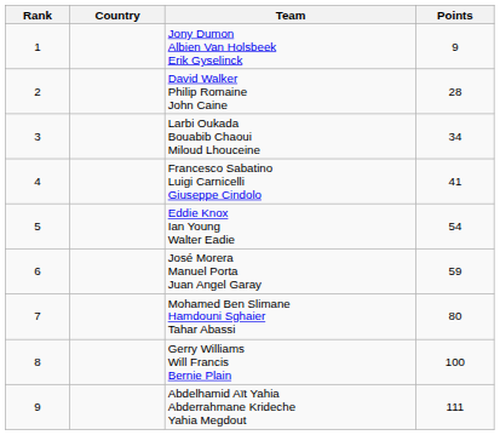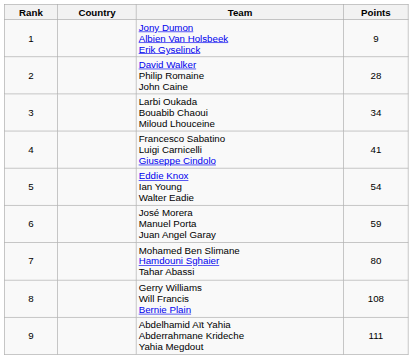 <table class="wikitable sortable" style=" text-align:center; font-size:95%;" width="50%">
 <tr>
 <th>Rank</th>
 <th>Country</th>
 <th>Team</th>
 <th>Points</th>
 </tr>
 <tr>
 <td align=center>1</td>
 <td align=left></td>
 <td align=left><a href='#'>Jony Dumon</a><br><a href='#'>Albien Van Holsbeek</a><br><a href='#'>Erik Gyselinck</a></td>
 <td>9</td>
 </tr>
 <tr>
 <td align=center>2</td>
 <td align=left></td>
 <td align=left><a href='#'>David Walker</a><br>Philip Romaine<br>John Caine</td>
 <td>28</td>
 </tr>
 <tr>
 <td align=center>3</td>
 <td align=left></td>
 <td align=left>Larbi Oukada<br>Bouabib Chaoui<br>Miloud Lhouceine</td>
 <td>34</td>
 </tr>
 <tr>
 <td align=center>4</td>
 <td align=left></td>
 <td align=left>Francesco Sabatino<br>Luigi Carnicelli<br><a href='#'>Giuseppe Cindolo</a></td>
 <td>41</td>
 </tr>
 <tr>
 <td align=center>5</td>
 <td align=left></td>
 <td align=left><a href='#'>Eddie Knox</a><br>Ian Young<br>Walter Eadie</td>
 <td>54</td>
 </tr>
 <tr>
 <td align=center>6</td>
 <td align=left></td>
 <td align=left>José Morera<br>Manuel Porta<br>Juan Angel Garay</td>
 <td>59</td>
 </tr>
 <tr>
 <td align=center>7</td>
 <td align=left></td>
 <td align=left>Mohamed Ben Slimane<br><a href='#'>Hamdouni Sghaier</a><br>Tahar Abassi</td>
 <td>80</td>
 </tr>
 <tr>
 <td align=center>8</td>
 <td align=left></td>
 <td align=left>Gerry Williams<br>Will Francis<br><a href='#'>Bernie Plain</a></td>
-<td>100</td>
+<td>108</td>
 </tr>
 <tr>
 <td align=center>9</td>
 <td align=left></td>
 <td align=left>Abdelhamid Aït Yahia<br>Abderrahmane Krideche<br>Yahia Megdout</td>
 <td>111</td>
 </tr>
 </table>
